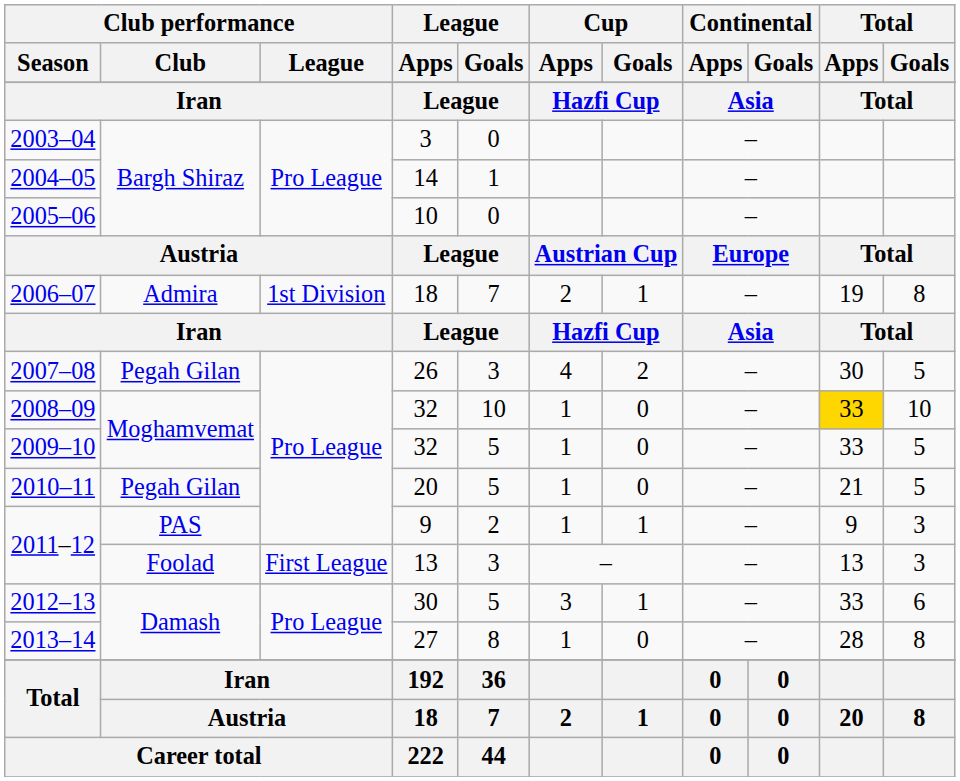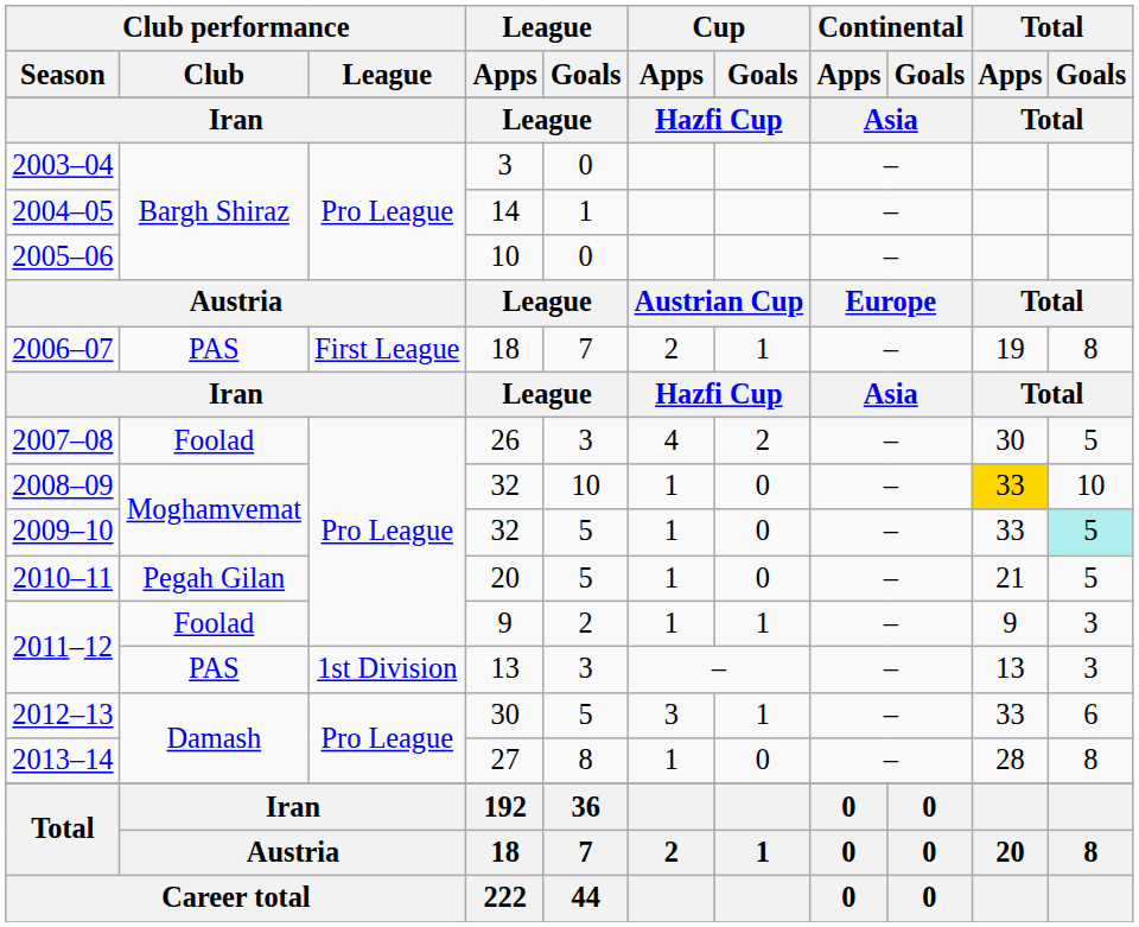 <table class="wikitable" style="text-align:center">
 <tr>
 <th colspan=3>Club performance</th>
 <th colspan=2>League</th>
 <th colspan=2>Cup</th>
 <th colspan=2>Continental</th>
 <th colspan=2>Total</th>
 </tr>
 <tr>
 <th>Season</th>
 <th>Club</th>
 <th>League</th>
 <th>Apps</th>
 <th>Goals</th>
 <th>Apps</th>
 <th>Goals</th>
 <th>Apps</th>
 <th>Goals</th>
 <th>Apps</th>
 <th>Goals</th>
 </tr>
 <tr>
 </tr>
 <tr>
 <th colspan=3>Iran</th>
 <th colspan=2>League</th>
 <th colspan=2><a href='#'>Hazfi Cup</a></th>
 <th colspan=2><a href='#'>Asia</a></th>
 <th colspan=2>Total</th>
 </tr>
 <tr>
 <td><a href='#'>2003–04</a></td>
 <td rowspan="3"><a href='#'>Bargh Shiraz</a></td>
 <td rowspan="3"><a href='#'>Pro League</a></td>
 <td>3</td>
 <td>0</td>
 <td></td>
 <td></td>
 <td colspan="2">–</td>
 <td></td>
 <td></td>
 </tr>
 <tr>
 <td><a href='#'>2004–05</a></td>
 <td>14</td>
 <td>1</td>
 <td></td>
 <td></td>
 <td colspan="2">–</td>
 <td></td>
 <td></td>
 </tr>
 <tr>
 <td><a href='#'>2005–06</a></td>
 <td>10</td>
 <td>0</td>
 <td></td>
 <td></td>
 <td colspan="2">–</td>
 <td></td>
 <td></td>
 </tr>
 <tr>
 <th colspan=3>Austria</th>
 <th colspan=2>League</th>
 <th colspan=2><a href='#'>Austrian Cup</a></th>
 <th colspan=2><a href='#'>Europe</a></th>
 <th colspan=2>Total</th>
 </tr>
 <tr>
 <td><a href='#'>2006–07</a></td>
-<td rowspan="1"><a href='#'>Admira</a></td>
-<td rowspan="1"><a href='#'>1st Division</a></td>
+<td><a href='#'>PAS</a></td>
+<td><a href='#'>First League</a></td>
 <td>18</td>
 <td>7</td>
 <td>2</td>
 <td>1</td>
 <td colspan="2">–</td>
 <td>19</td>
 <td>8</td>
 </tr>
 <tr>
 <th colspan=3>Iran</th>
 <th colspan=2>League</th>
 <th colspan=2><a href='#'>Hazfi Cup</a></th>
 <th colspan=2><a href='#'>Asia</a></th>
 <th colspan=2>Total</th>
 </tr>
 <tr>
 <td><a href='#'>2007–08</a></td>
-<td rowspan="1"><a href='#'>Pegah Gilan</a></td>
+<td><a href='#'>Foolad</a></td>
 <td rowspan="5"><a href='#'>Pro League</a></td>
 <td>26</td>
 <td>3</td>
 <td>4</td>
 <td>2</td>
 <td colspan="2">–</td>
 <td>30</td>
 <td>5</td>
 </tr>
 <tr>
 <td><a href='#'>2008–09</a></td>
 <td rowspan="2"><a href='#'>Moghamvemat</a></td>
 <td>32</td>
 <td>10</td>
 <td>1</td>
 <td>0</td>
 <td colspan="2">–</td>
 <td style="background: gold;">33</td>
 <td>10</td>
 </tr>
 <tr>
 <td><a href='#'>2009–10</a></td>
 <td>32</td>
 <td>5</td>
 <td>1</td>
 <td>0</td>
 <td colspan="2">–</td>
 <td>33</td>
-<td>5</td>
+<td style="background: paleturquoise;">5</td>
 </tr>
 <tr>
 <td><a href='#'>2010–11</a></td>
 <td rowspan="1"><a href='#'>Pegah Gilan</a></td>
 <td>20</td>
 <td>5</td>
 <td>1</td>
 <td>0</td>
 <td colspan="2">–</td>
 <td>21</td>
 <td>5</td>
 </tr>
 <tr>
 <td rowspan="2"><a href='#'>2011</a>–<a href='#'>12</a></td>
-<td><a href='#'>PAS</a></td>
+<td><a href='#'>Foolad</a></td>
 <td>9</td>
 <td>2</td>
 <td>1</td>
 <td>1</td>
 <td colspan="2">–</td>
 <td>9</td>
 <td>3</td>
 </tr>
 <tr>
-<td><a href='#'>Foolad</a></td>
-<td><a href='#'>First League</a></td>
+<td><a href='#'>PAS</a></td>
+<td rowspan="1"><a href='#'>1st Division</a></td>
 <td>13</td>
 <td>3</td>
 <td colspan="2">–</td>
 <td colspan="2">–</td>
 <td>13</td>
 <td>3</td>
 </tr>
 <tr>
 <td><a href='#'>2012–13</a></td>
 <td rowspan="2"><a href='#'>Damash</a></td>
 <td rowspan="2"><a href='#'>Pro League</a></td>
 <td>30</td>
 <td>5</td>
 <td>3</td>
 <td>1</td>
 <td colspan="2">–</td>
 <td>33</td>
 <td>6</td>
 </tr>
 <tr>
 <td><a href='#'>2013–14</a></td>
 <td>27</td>
 <td>8</td>
 <td>1</td>
 <td>0</td>
 <td colspan="2">–</td>
 <td>28</td>
 <td>8</td>
 </tr>
 <tr>
 </tr>
 <tr>
 <th rowspan=2>Total</th>
 <th colspan=2>Iran</th>
 <th>192</th>
 <th>36</th>
 <th></th>
 <th></th>
 <th>0</th>
 <th>0</th>
 <th></th>
 <th></th>
 </tr>
 <tr>
 <th colspan=2>Austria</th>
 <th>18</th>
 <th>7</th>
 <th>2</th>
 <th>1</th>
 <th>0</th>
 <th>0</th>
 <th>20</th>
 <th>8</th>
 </tr>
 <tr>
 <th colspan=3>Career total</th>
 <th>222</th>
 <th>44</th>
 <th></th>
 <th></th>
 <th>0</th>
 <th>0</th>
 <th></th>
 <th></th>
 </tr>
 </table>
